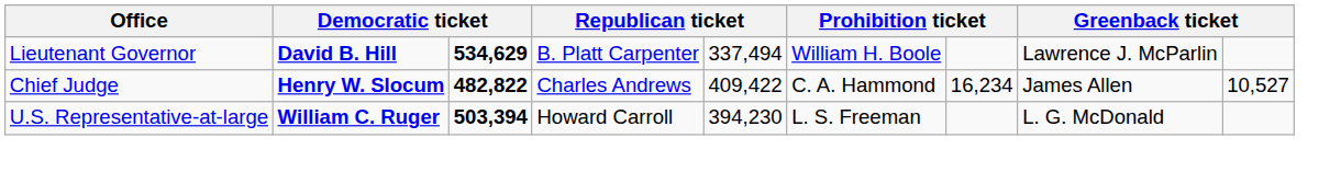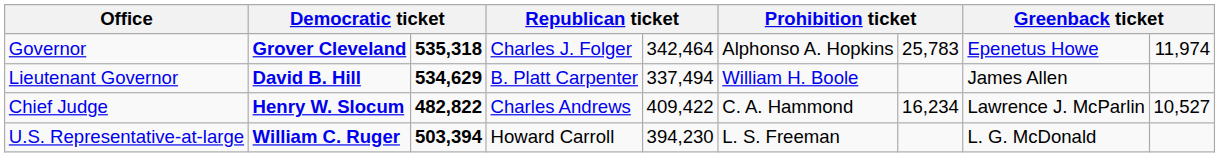 <table class=wikitable>
 <tr bgcolor=lightgrey>
 <th>Office</th>
 <th colspan="2" ><a href='#'>Democratic</a> ticket</th>
 <th colspan="2" ><a href='#'>Republican</a> ticket</th>
 <th colspan="2" ><a href='#'>Prohibition</a> ticket</th>
 <th colspan="2" ><a href='#'>Greenback</a> ticket</th>
 </tr>
 <tr>
+<td><a href='#'>Governor</a></td>
+<td><strong><a href='#'>Grover Cleveland</a></strong></td>
+<td align="right"><strong>535,318</strong></td>
+<td><a href='#'>Charles J. Folger</a></td>
+<td align="right">342,464</td>
+<td>Alphonso A. Hopkins</td>
+<td align="right">25,783</td>
+<td><a href='#'>Epenetus Howe</a></td>
+<td align="right">11,974</td>
+</tr>
+<tr>
 <td><a href='#'>Lieutenant Governor</a></td>
 <td><strong><a href='#'>David B. Hill</a></strong></td>
 <td align="right"><strong>534,629</strong></td>
 <td><a href='#'>B. Platt Carpenter</a></td>
 <td align="right">337,494</td>
 <td><a href='#'>William H. Boole</a></td>
 <td align="right"></td>
-<td>Lawrence J. McParlin</td>
+<td>James Allen</td>
 <td align="right"></td>
 </tr>
 <tr>
 <td><a href='#'>Chief Judge</a></td>
 <td><strong><a href='#'>Henry W. Slocum</a></strong></td>
 <td align="right"><strong>482,822</strong></td>
 <td><a href='#'>Charles Andrews</a></td>
 <td align="right">409,422</td>
 <td>C. A. Hammond</td>
 <td align="right">16,234</td>
-<td>James Allen</td>
+<td>Lawrence J. McParlin</td>
 <td align="right">10,527</td>
 </tr>
 <tr>
 <td><a href='#'>U.S. Representative-at-large</a></td>
 <td><strong><a href='#'>William C. Ruger</a></strong></td>
 <td align="right"><strong>503,394</strong></td>
 <td>Howard Carroll</td>
 <td align="right">394,230</td>
 <td>L. S. Freeman</td>
 <td align="right"></td>
 <td>L. G. McDonald</td>
 <td align="right"></td>
 </tr>
 </table>
